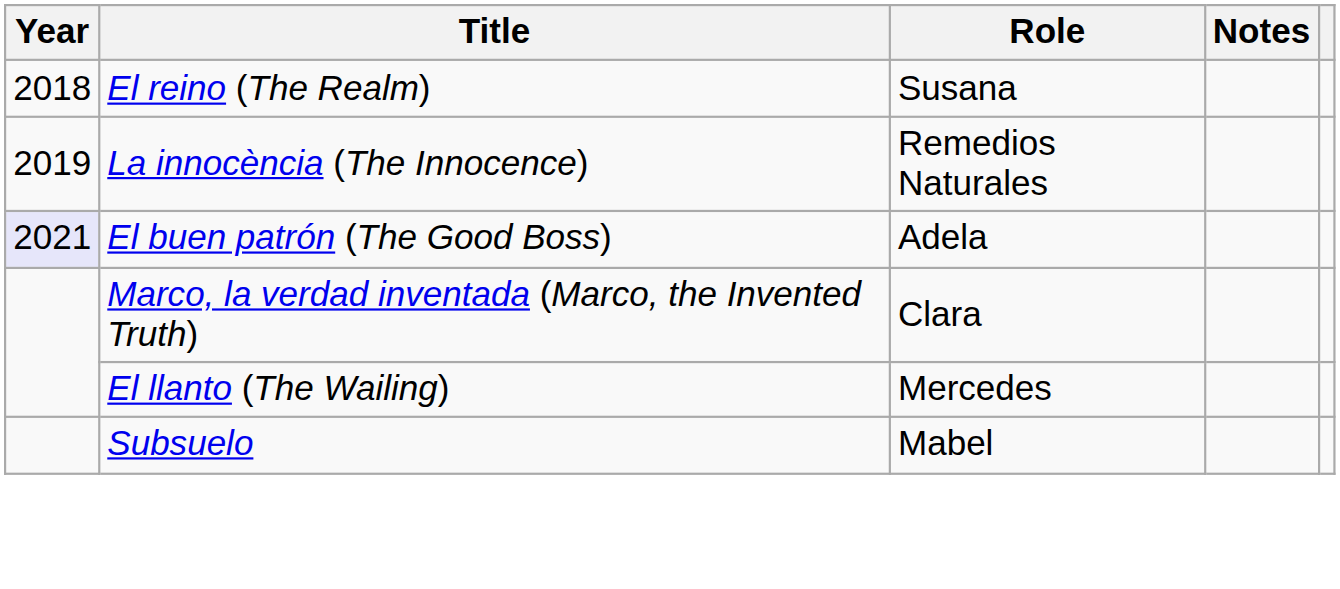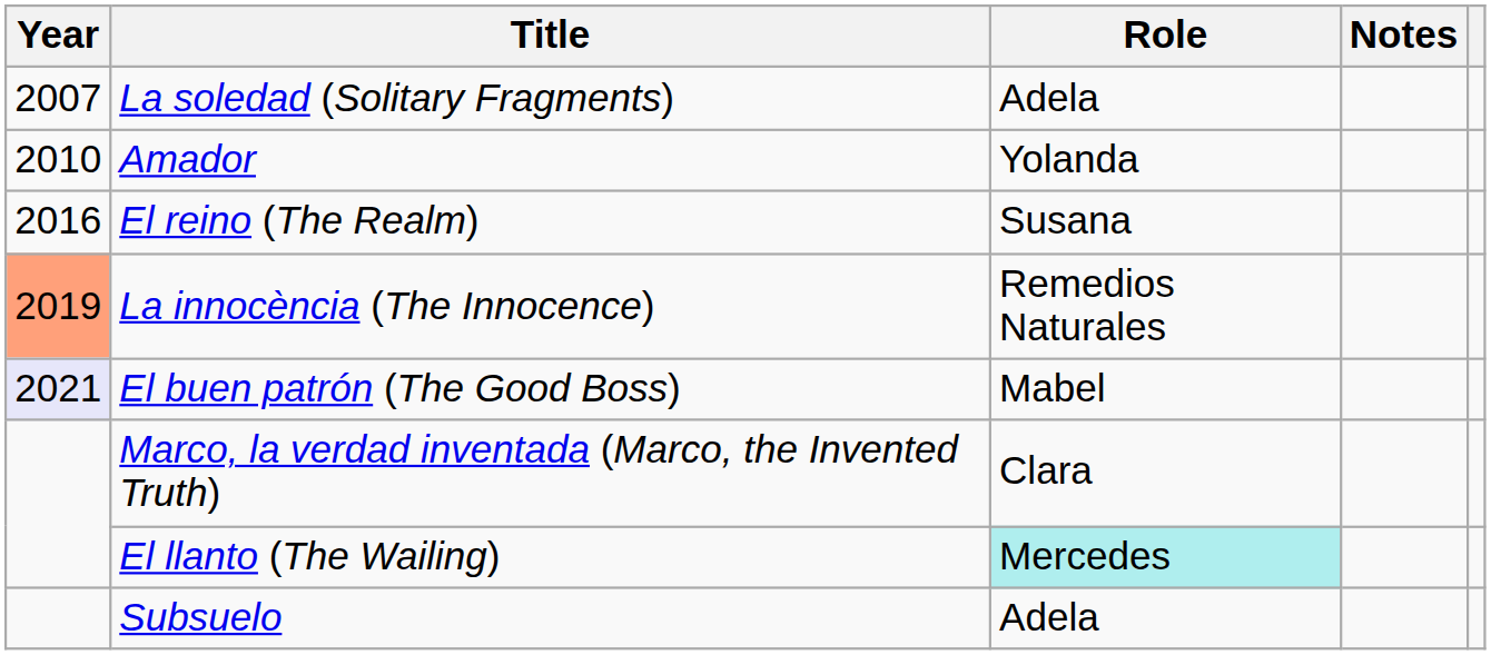 <table class="wikitable sortable">
 <tr>
 <th>Year</th>
 <th>Title</th>
 <th>Role</th>
 <th class="unsortable">Notes</th>
 <th></th>
 </tr>
 <tr>
-<td align = "center">2018</td>
+<td align = "center">2007</td>
+<td><em><a href='#'>La soledad</a></em> (<em>Solitary Fragments</em>)</td>
+<td>Adela</td>
+<td></td>
+<td align = "center"></td>
+</tr>
+<tr>
+<td align = "center">2010</td>
+<td><em><a href='#'>Amador</a></em></td>
+<td>Yolanda</td>
+<td></td>
+<td align = "center"></td>
+</tr>
+<tr>
+<td align = "center">2016</td>
 <td><em><a href='#'>El reino</a></em> (<em>The Realm</em>)</td>
 <td>Susana</td>
 <td></td>
 <td align = "center"></td>
 </tr>
 <tr>
-<td align = "center">2019</td>
+<td align = "center" style="background: lightsalmon;">2019</td>
 <td><em><a href='#'>La innocència</a></em> (<em>The Innocence</em>)</td>
 <td>Remedios Naturales</td>
 <td></td>
 <td align = "center"></td>
 </tr>
 <tr>
 <td align = "center" style="background: lavender;">2021</td>
 <td><em><a href='#'>El buen patrón</a></em> (<em>The Good Boss</em>)</td>
-<td>Adela</td>
+<td>Mabel</td>
 <td></td>
 <td align = "center"></td>
 </tr>
 <tr>
 <td rowspan = "2"></td>
 <td><em><a href='#'>Marco, la verdad inventada</a></em> (<em>Marco, the Invented Truth</em>)</td>
 <td>Clara</td>
 <td></td>
 <td></td>
 </tr>
 <tr>
 <td><em><a href='#'>El llanto</a></em> (<em>The Wailing</em>)</td>
-<td>Mercedes</td>
+<td style="background: paleturquoise;">Mercedes</td>
 <td></td>
 <td></td>
 </tr>
 <tr>
 <td></td>
 <td><em><a href='#'>Subsuelo</a></em></td>
-<td>Mabel</td>
+<td>Adela</td>
 <td></td>
 <td></td>
 </tr>
 </table>
